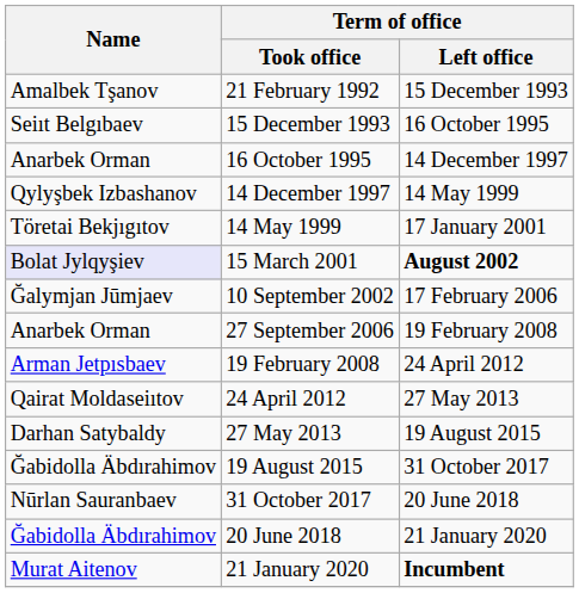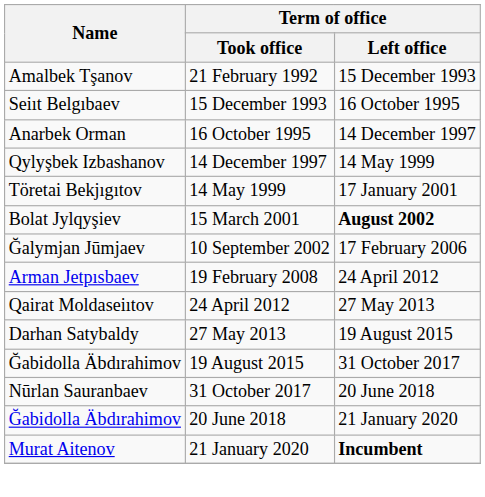 <table class="wikitable">
 <tr>
 <th rowspan="2">Name</th>
 <th colspan="2">Term of office</th>
 </tr>
 <tr>
 <th>Took office</th>
 <th>Left office</th>
 </tr>
 <tr>
 <td>Amalbek Tşanov</td>
 <td>21 February 1992</td>
 <td>15 December 1993</td>
 </tr>
 <tr>
 <td>Seiıt Belgıbaev</td>
 <td>15 December 1993</td>
 <td>16 October 1995</td>
 </tr>
 <tr>
 <td>Anarbek Orman</td>
 <td>16 October 1995</td>
 <td>14 December 1997</td>
 </tr>
 <tr>
 <td>Qylyşbek Izbashanov</td>
 <td>14 December 1997</td>
 <td>14 May 1999</td>
 </tr>
 <tr>
 <td>Töretai Bekjıgıtov</td>
 <td>14 May 1999</td>
 <td>17 January 2001</td>
 </tr>
 <tr>
-<td style="background: lavender;">Bolat Jylqyşiev</td>
+<td>Bolat Jylqyşiev</td>
 <td>15 March 2001</td>
 <td><strong>August 2002</strong></td>
 </tr>
 <tr>
 <td>Ğalymjan Jūmjaev</td>
 <td>10 September 2002</td>
 <td>17 February 2006</td>
-</tr>
-<tr>
-<td>Anarbek Orman</td>
-<td>27 September 2006</td>
-<td>19 February 2008</td>
 </tr>
 <tr>
 <td><a href='#'>Arman Jetpısbaev</a></td>
 <td>19 February 2008</td>
 <td>24 April 2012</td>
 </tr>
 <tr>
 <td>Qairat Moldaseiıtov</td>
 <td>24 April 2012</td>
 <td>27 May 2013</td>
 </tr>
 <tr>
 <td>Darhan Satybaldy</td>
 <td>27 May 2013</td>
 <td>19 August 2015</td>
 </tr>
 <tr>
 <td>Ğabidolla Äbdırahimov</td>
 <td>19 August 2015</td>
 <td>31 October 2017</td>
 </tr>
 <tr>
 <td>Nūrlan Sauranbaev</td>
 <td>31 October 2017</td>
 <td>20 June 2018</td>
 </tr>
 <tr>
 <td><a href='#'>Ğabidolla Äbdırahimov</a></td>
 <td>20 June 2018</td>
 <td>21 January 2020</td>
 </tr>
 <tr>
 <td><a href='#'>Murat Aitenov</a></td>
 <td>21 January 2020</td>
 <td><strong>Incumbent</strong></td>
 </tr>
 <tr>
 </tr>
 </table>
